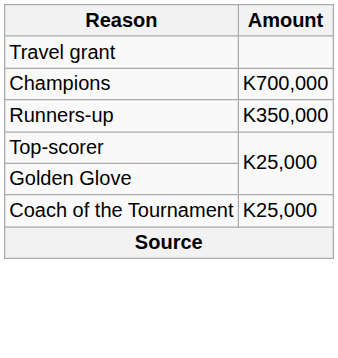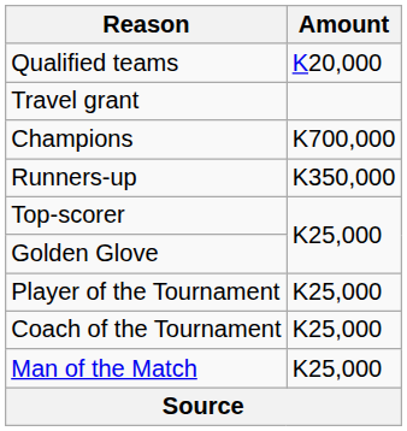 <table class="wikitable">
 <tr>
 <th>Reason</th>
 <th>Amount</th>
+</tr>
+<tr>
+<td>Qualified teams</td>
+<td><a href='#'>K</a>20,000</td>
 </tr>
 <tr>
 <td>Travel grant</td>
 <td></td>
 </tr>
 <tr>
 <td>Champions</td>
 <td>K700,000</td>
 </tr>
 <tr>
 <td>Runners-up</td>
 <td>K350,000</td>
 </tr>
 <tr>
 <td>Top-scorer</td>
 <td rowspan="2">K25,000</td>
 </tr>
 <tr>
 <td>Golden Glove</td>
 </tr>
 <tr>
+<td>Player of the Tournament</td>
+<td>K25,000</td>
+</tr>
+<tr>
 <td>Coach of the Tournament</td>
+<td>K25,000</td>
+</tr>
+<tr>
+<td><a href='#'>Man of the Match</a></td>
 <td>K25,000</td>
 </tr>
 <tr>
 <th colspan=2>Source</th>
 </tr>
 </table>
